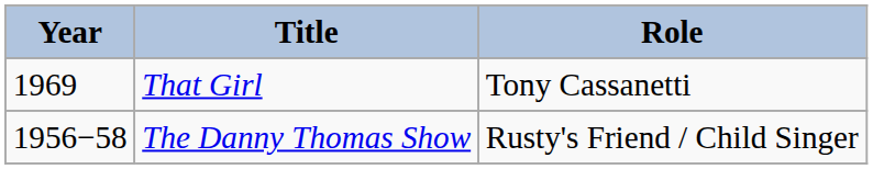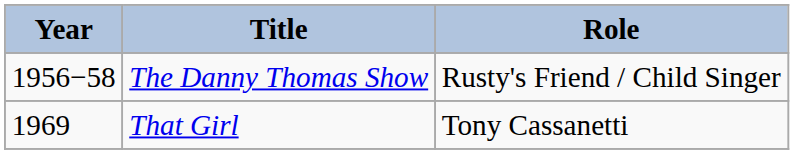 <table class="wikitable" style="font-size:95%;">
 <tr>
 <th style="background:#B0C4DE;">Year</th>
 <th style="background:#B0C4DE;">Title</th>
 <th style="background:#B0C4DE;">Role</th>
 </tr>
 <tr>
+<td>1956−58</td>
+<td><em><a href='#'>The Danny Thomas Show</a></em></td>
+<td>Rusty's Friend / Child Singer</td>
+</tr>
+<tr>
 <td>1969</td>
 <td><em><a href='#'>That Girl</a></em></td>
 <td>Tony Cassanetti</td>
 </tr>
-<tr>
-<td>1956−58</td>
-<td><em><a href='#'>The Danny Thomas Show</a></em></td>
-<td>Rusty's Friend / Child Singer</td>
-</tr>
 </table>
